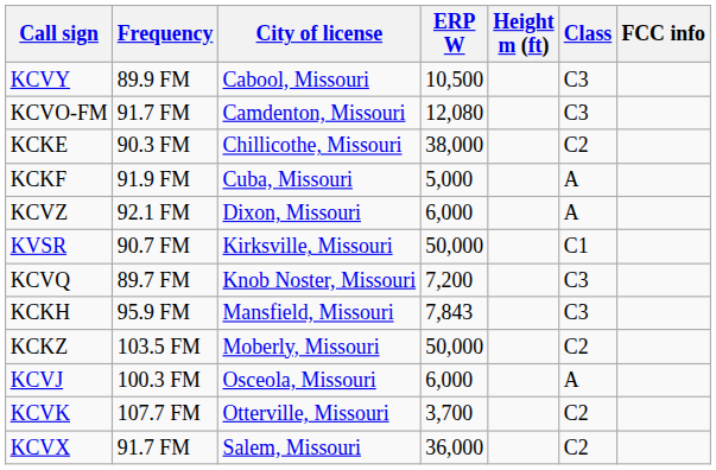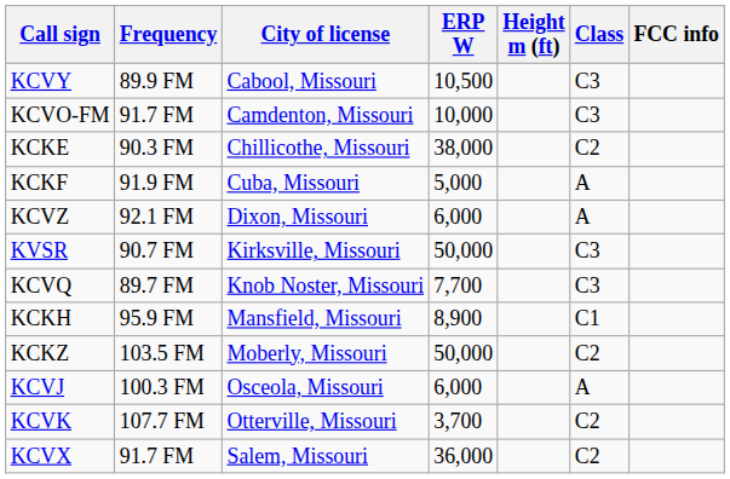 <table class="wikitable sortable">
 <tr>
 <th><a href='#'>Call sign</a></th>
 <th data-sort-type="number"><a href='#'>Frequency</a></th>
 <th><a href='#'>City of license</a></th>
 <th data-sort-type="number"><a href='#'>ERP</a><br><a href='#'>W</a></th>
 <th data-sort-type="number"><a href='#'>Height</a><br><a href='#'>m</a> (<a href='#'>ft</a>)</th>
 <th><a href='#'>Class</a></th>
 <th class="unsortable">FCC info</th>
 </tr>
 <tr>
 <td><a href='#'>KCVY</a></td>
 <td>89.9 FM</td>
 <td><a href='#'>Cabool, Missouri</a></td>
 <td>10,500</td>
 <td></td>
 <td>C3</td>
 <td></td>
 </tr>
 <tr>
 <td>KCVO-FM</td>
 <td>91.7 FM</td>
 <td><a href='#'>Camdenton, Missouri</a></td>
-<td>12,080</td>
+<td>10,000</td>
 <td></td>
 <td>C3</td>
 <td></td>
 </tr>
 <tr>
 <td>KCKE</td>
 <td>90.3 FM</td>
 <td><a href='#'>Chillicothe, Missouri</a></td>
 <td>38,000</td>
 <td></td>
 <td>C2</td>
 <td></td>
 </tr>
 <tr>
 <td>KCKF</td>
 <td>91.9 FM</td>
 <td><a href='#'>Cuba, Missouri</a></td>
 <td>5,000</td>
 <td></td>
 <td>A</td>
 <td></td>
 </tr>
 <tr>
 <td>KCVZ</td>
 <td>92.1 FM</td>
 <td><a href='#'>Dixon, Missouri</a></td>
 <td>6,000</td>
 <td></td>
 <td>A</td>
 <td></td>
 </tr>
 <tr>
 <td><a href='#'>KVSR</a></td>
 <td>90.7 FM</td>
 <td><a href='#'>Kirksville, Missouri</a></td>
 <td>50,000</td>
 <td></td>
-<td>C1</td>
+<td>C3</td>
 <td></td>
 </tr>
 <tr>
 <td>KCVQ</td>
 <td>89.7 FM</td>
 <td><a href='#'>Knob Noster, Missouri</a></td>
-<td>7,200</td>
+<td>7,700</td>
 <td></td>
 <td>C3</td>
 <td></td>
 </tr>
 <tr>
 <td>KCKH</td>
 <td>95.9 FM</td>
 <td><a href='#'>Mansfield, Missouri</a></td>
-<td>7,843</td>
+<td>8,900</td>
 <td></td>
-<td>C3</td>
+<td>C1</td>
 <td></td>
 </tr>
 <tr>
 <td>KCKZ</td>
 <td>103.5 FM</td>
 <td><a href='#'>Moberly, Missouri</a></td>
 <td>50,000</td>
 <td></td>
 <td>C2</td>
 <td></td>
 </tr>
 <tr>
 <td><a href='#'>KCVJ</a></td>
 <td>100.3 FM</td>
 <td><a href='#'>Osceola, Missouri</a></td>
 <td>6,000</td>
 <td></td>
 <td>A</td>
 <td></td>
 </tr>
 <tr>
 <td><a href='#'>KCVK</a></td>
 <td>107.7 FM</td>
 <td><a href='#'>Otterville, Missouri</a></td>
 <td>3,700</td>
 <td></td>
 <td>C2</td>
 <td></td>
 </tr>
 <tr>
 <td><a href='#'>KCVX</a></td>
 <td>91.7 FM</td>
 <td><a href='#'>Salem, Missouri</a></td>
 <td>36,000</td>
 <td></td>
 <td>C2</td>
 <td></td>
 </tr>
 </table>
